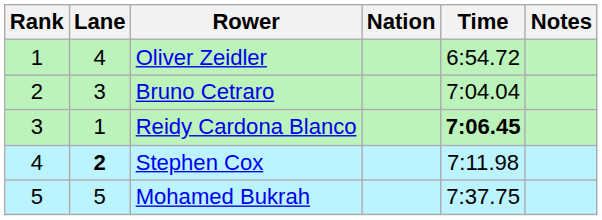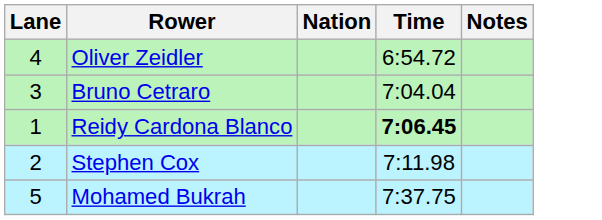 <table class="wikitable sortable" style="text-align:center">
 <tr>
-<th>Rank</th>
 <th>Lane</th>
 <th>Rower</th>
 <th>Nation</th>
 <th>Time</th>
 <th>Notes</th>
 </tr>
 <tr bgcolor="bbf3bb">
-<td>1</td>
 <td>4</td>
 <td align=left><a href='#'>Oliver Zeidler</a></td>
 <td align=left></td>
 <td>6:54.72</td>
 <td></td>
 </tr>
 <tr bgcolor="bbf3bb">
-<td>2</td>
 <td>3</td>
 <td align=left><a href='#'>Bruno Cetraro</a></td>
 <td align=left></td>
 <td>7:04.04</td>
 <td></td>
 </tr>
 <tr bgcolor="bbf3bb">
-<td>3</td>
 <td>1</td>
 <td align=left><a href='#'>Reidy Cardona Blanco</a></td>
 <td align=left></td>
 <td><strong>7:06.45</strong></td>
 <td></td>
 </tr>
 <tr bgcolor="bbf3ff">
-<td>4</td>
-<td><strong>2</strong></td>
+<td>2</td>
 <td align=left><a href='#'>Stephen Cox</a></td>
 <td align=left></td>
 <td>7:11.98</td>
 <td></td>
 </tr>
 <tr bgcolor="bbf3ff">
 <td>5</td>
-<td>5</td>
 <td align=left><a href='#'>Mohamed Bukrah</a></td>
 <td align=left></td>
 <td>7:37.75</td>
 <td></td>
 </tr>
 </table>
